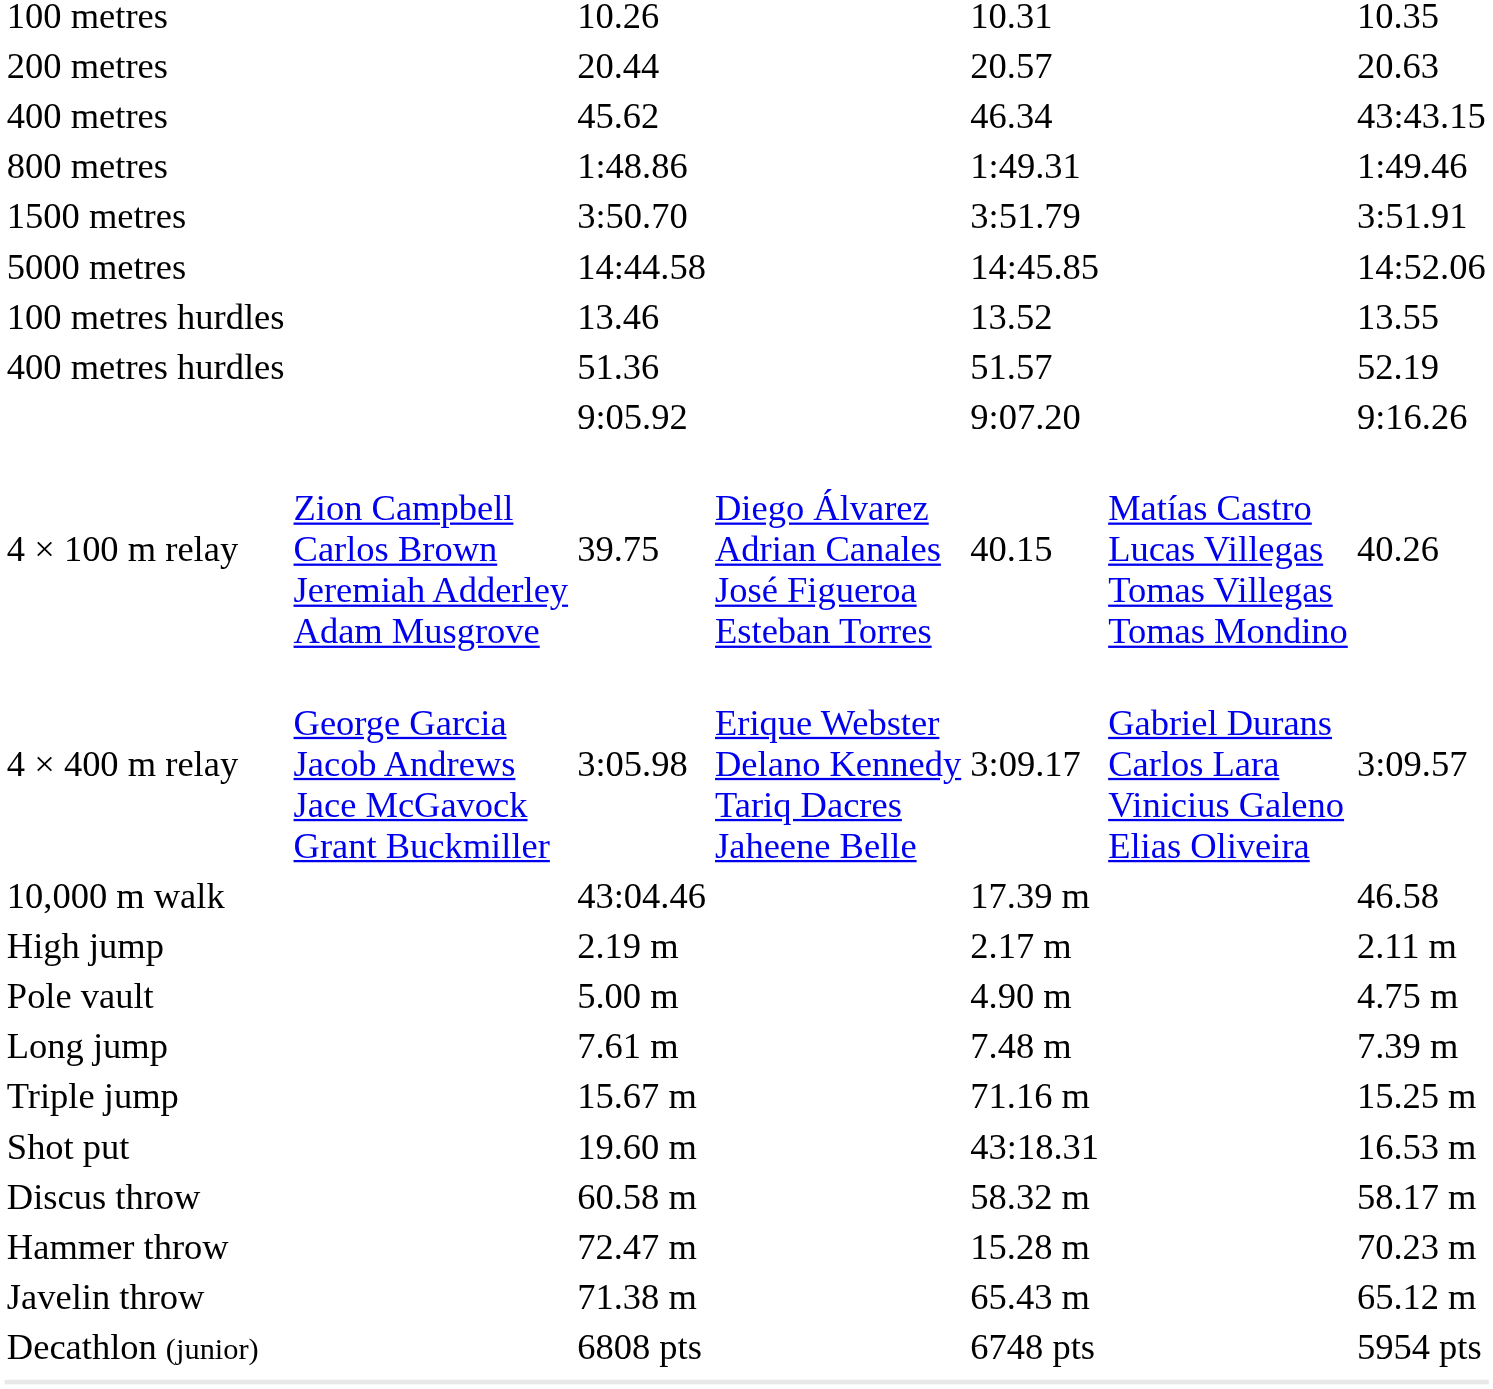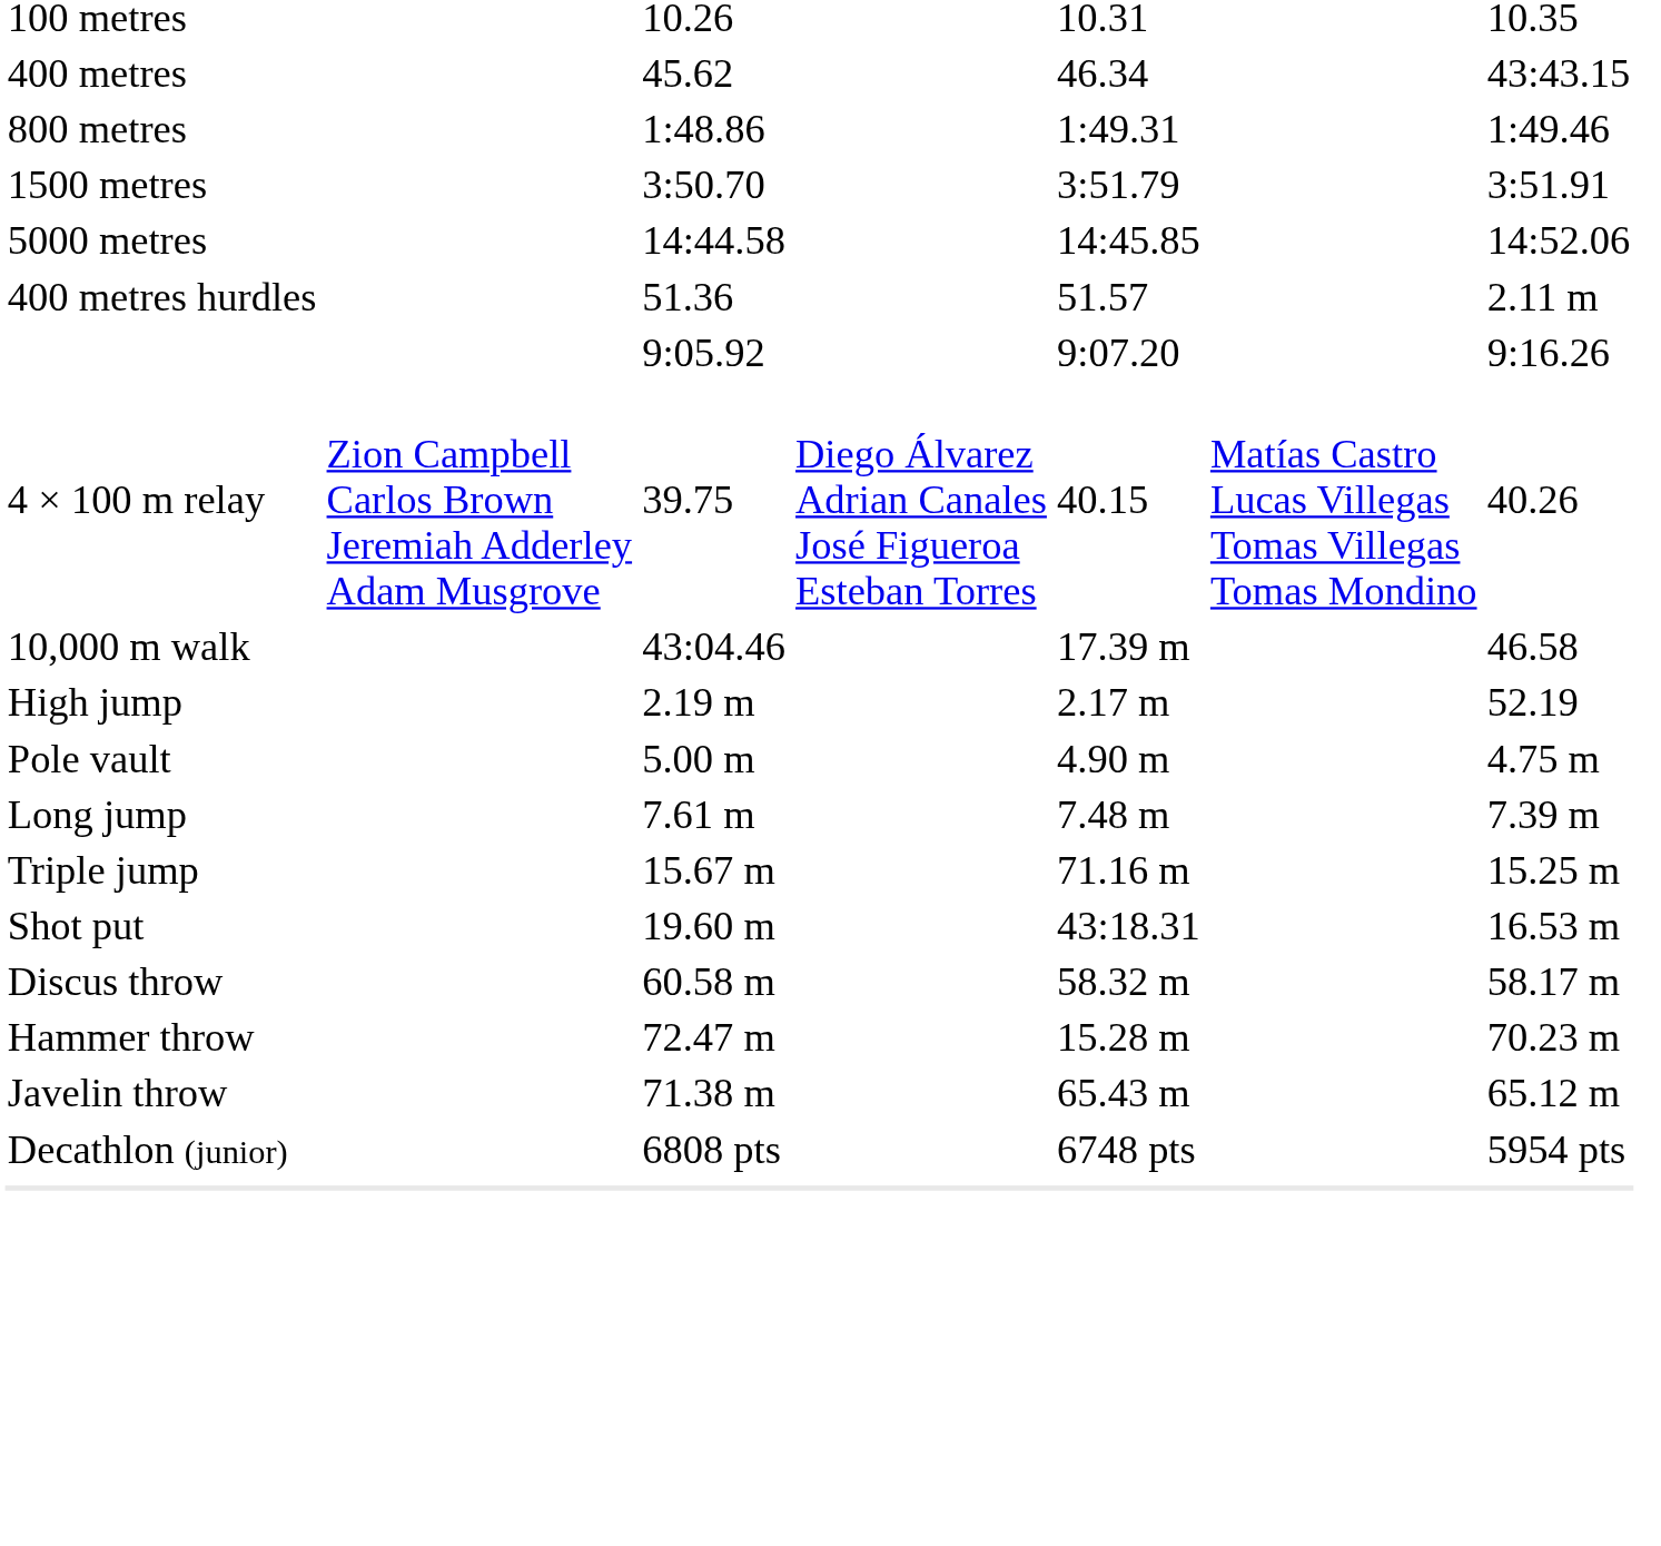 <table>
 <tr>
 <td>100 metres</td>
 <td></td>
 <td>10.26</td>
 <td></td>
 <td>10.31</td>
 <td></td>
 <td>10.35</td>
-</tr>
-<tr>
-<td>200 metres</td>
-<td></td>
-<td>20.44</td>
-<td></td>
-<td>20.57</td>
-<td></td>
-<td>20.63</td>
 </tr>
 <tr>
 <td>400 metres</td>
 <td></td>
 <td>45.62</td>
 <td></td>
 <td>46.34</td>
 <td></td>
 <td>43:43.15</td>
 </tr>
 <tr>
 <td>800 metres</td>
 <td></td>
 <td>1:48.86</td>
 <td></td>
 <td>1:49.31</td>
 <td></td>
 <td>1:49.46</td>
 </tr>
 <tr>
 <td>1500 metres</td>
 <td></td>
 <td>3:50.70</td>
 <td></td>
 <td>3:51.79</td>
 <td></td>
 <td>3:51.91</td>
 </tr>
 <tr>
 <td>5000 metres</td>
 <td></td>
 <td>14:44.58</td>
 <td></td>
 <td>14:45.85</td>
 <td></td>
 <td>14:52.06</td>
 </tr>
 <tr>
-<td>100 metres hurdles</td>
-<td></td>
-<td>13.46</td>
-<td></td>
-<td>13.52</td>
-<td></td>
-<td>13.55</td>
-</tr>
-<tr>
 <td>400 metres hurdles</td>
 <td></td>
 <td>51.36</td>
 <td></td>
 <td>51.57</td>
 <td></td>
-<td>52.19</td>
+<td>2.11 m</td>
 </tr>
 <tr>
 <td></td>
 <td></td>
 <td>9:05.92</td>
 <td></td>
 <td>9:07.20</td>
 <td></td>
 <td>9:16.26</td>
 </tr>
 <tr>
 <td>4 × 100 m relay</td>
 <td><br><a href='#'>Zion Campbell</a><br><a href='#'>Carlos Brown</a><br><a href='#'>Jeremiah Adderley</a><br><a href='#'>Adam Musgrove</a></td>
 <td>39.75</td>
 <td><br><a href='#'>Diego Álvarez</a><br><a href='#'>Adrian Canales</a><br><a href='#'>José Figueroa</a><br><a href='#'>Esteban Torres</a></td>
 <td>40.15</td>
 <td><br><a href='#'>Matías Castro</a><br><a href='#'>Lucas Villegas</a><br><a href='#'>Tomas Villegas</a><br><a href='#'>Tomas Mondino</a></td>
 <td>40.26</td>
 </tr>
 <tr>
-<td>4 × 400 m relay</td>
-<td><br><a href='#'>George Garcia</a><br><a href='#'>Jacob Andrews</a><br><a href='#'>Jace McGavock</a><br><a href='#'>Grant Buckmiller</a></td>
-<td>3:05.98</td>
-<td><br><a href='#'>Erique Webster</a><br><a href='#'>Delano Kennedy</a><br><a href='#'>Tariq Dacres</a><br><a href='#'>Jaheene Belle</a></td>
-<td>3:09.17</td>
-<td><br><a href='#'>Gabriel Durans</a><br><a href='#'>Carlos Lara</a><br><a href='#'>Vinicius Galeno</a><br><a href='#'>Elias Oliveira</a></td>
-<td>3:09.57</td>
-</tr>
-<tr>
 <td>10,000 m walk</td>
 <td></td>
 <td>43:04.46</td>
 <td></td>
 <td>17.39 m</td>
 <td></td>
 <td>46.58</td>
 </tr>
 <tr>
 <td>High jump</td>
 <td></td>
 <td>2.19 m</td>
 <td></td>
 <td>2.17 m</td>
 <td></td>
-<td>2.11 m</td>
+<td>52.19</td>
 </tr>
 <tr>
 <td>Pole vault</td>
 <td></td>
 <td>5.00 m</td>
 <td></td>
 <td>4.90 m</td>
 <td></td>
 <td>4.75 m</td>
 </tr>
 <tr>
 <td>Long jump</td>
 <td></td>
 <td>7.61 m</td>
 <td></td>
 <td>7.48 m</td>
 <td></td>
 <td>7.39 m</td>
 </tr>
 <tr>
 <td>Triple jump</td>
 <td></td>
 <td>15.67 m</td>
 <td></td>
 <td>71.16 m</td>
 <td></td>
 <td>15.25 m</td>
 </tr>
 <tr>
 <td>Shot put</td>
 <td></td>
 <td>19.60 m</td>
 <td></td>
 <td>43:18.31</td>
 <td></td>
 <td>16.53 m</td>
 </tr>
 <tr>
 <td>Discus throw</td>
 <td></td>
 <td>60.58 m</td>
 <td></td>
 <td>58.32 m</td>
 <td></td>
 <td>58.17 m</td>
 </tr>
 <tr>
 <td>Hammer throw</td>
 <td></td>
 <td>72.47 m</td>
 <td></td>
 <td>15.28 m</td>
 <td></td>
 <td>70.23 m</td>
 </tr>
 <tr>
 <td>Javelin throw</td>
 <td></td>
 <td>71.38 m</td>
 <td></td>
 <td>65.43 m</td>
 <td></td>
 <td>65.12 m</td>
 </tr>
 <tr>
 <td>Decathlon <small>(junior)</small></td>
 <td></td>
 <td>6808 pts</td>
 <td></td>
 <td>6748 pts</td>
 <td></td>
 <td>5954 pts</td>
 </tr>
 <tr>
 </tr>
 <tr bgcolor= e8e8e8>
 <td colspan=7></td>
 </tr>
 </table>
